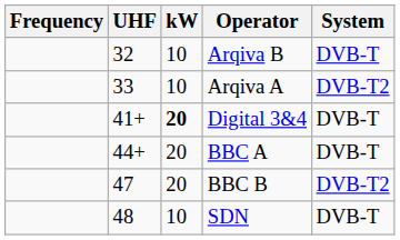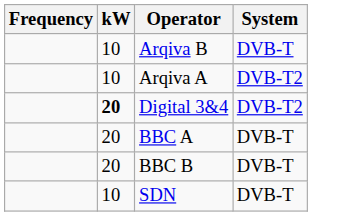 <table class="wikitable sortable">
 <tr>
 <th>Frequency</th>
-<th>UHF</th>
 <th>kW</th>
 <th>Operator</th>
 <th>System</th>
 </tr>
 <tr>
 <td></td>
-<td>32</td>
 <td>10</td>
 <td><a href='#'>Arqiva</a> B</td>
 <td><a href='#'>DVB-T</a></td>
 </tr>
 <tr>
 <td></td>
-<td>33</td>
 <td>10</td>
 <td>Arqiva A</td>
 <td><a href='#'>DVB-T2</a></td>
 </tr>
 <tr>
 <td></td>
-<td>41+</td>
 <td><strong>20</strong></td>
 <td><a href='#'>Digital 3&4</a></td>
-<td>DVB-T</td>
+<td><a href='#'>DVB-T2</a></td>
 </tr>
 <tr>
 <td></td>
-<td>44+</td>
 <td>20</td>
 <td><a href='#'>BBC</a> A</td>
 <td>DVB-T</td>
 </tr>
 <tr>
 <td></td>
-<td>47</td>
 <td>20</td>
 <td>BBC B</td>
-<td><a href='#'>DVB-T2</a></td>
+<td>DVB-T</td>
 </tr>
 <tr>
 <td></td>
-<td>48</td>
 <td>10</td>
 <td><a href='#'>SDN</a></td>
 <td>DVB-T</td>
 </tr>
 </table>
